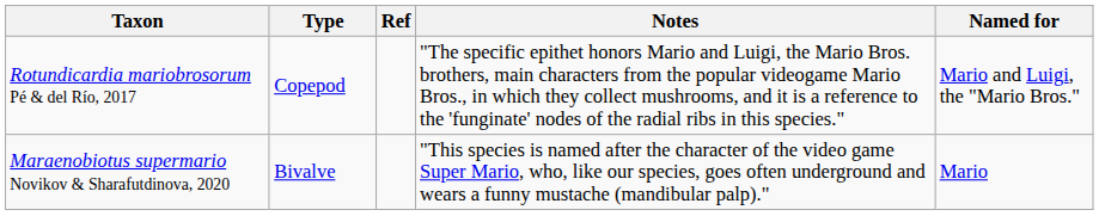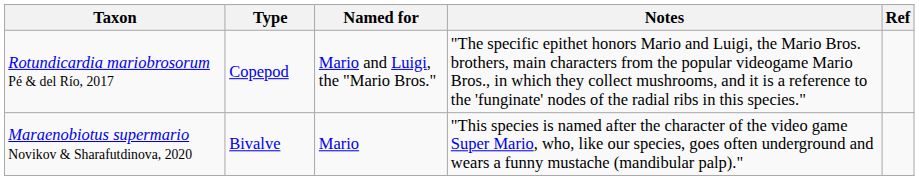 <table class="wikitable sortable" width="100%">
 <tr>
 <th style="width:25%;">Taxon</th>
 <th style="width:10%;">Type</th>
+<th style="width:15%;">Named for</th>
+<th style="width:50%;">Notes</th>
 <th class="unsortable">Ref</th>
-<th style="width:50%;">Notes</th>
-<th style="width:15%;">Named for</th>
 </tr>
 <tr>
 <td><em><a href='#'>Rotundicardia mariobrosorum</a></em> <small>Pé & del Río, 2017</small></td>
 <td><a href='#'>Copepod</a></td>
+<td><a href='#'>Mario</a> and <a href='#'>Luigi</a>, the "Mario Bros."</td>
+<td>"The specific epithet honors Mario and Luigi, the Mario Bros. brothers, main characters from the popular videogame Mario Bros., in which they collect mushrooms, and it is a reference to the 'funginate' nodes of the radial ribs in this species."</td>
 <td></td>
-<td>"The specific epithet honors Mario and Luigi, the Mario Bros. brothers, main characters from the popular videogame Mario Bros., in which they collect mushrooms, and it is a reference to the 'funginate' nodes of the radial ribs in this species."</td>
-<td><a href='#'>Mario</a> and <a href='#'>Luigi</a>, the "Mario Bros."</td>
 </tr>
 <tr>
 <td><em><a href='#'>Maraenobiotus supermario</a></em> <small>Novikov & Sharafutdinova, 2020</small></td>
 <td><a href='#'>Bivalve</a></td>
+<td><a href='#'>Mario</a></td>
+<td>"This species is named after the character of the video game <a href='#'>Super Mario</a>, who, like our species, goes often underground and wears a funny mustache (mandibular palp)."</td>
 <td></td>
-<td>"This species is named after the character of the video game <a href='#'>Super Mario</a>, who, like our species, goes often underground and wears a funny mustache (mandibular palp)."</td>
-<td><a href='#'>Mario</a></td>
 </tr>
 </table>
